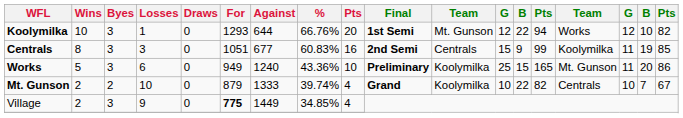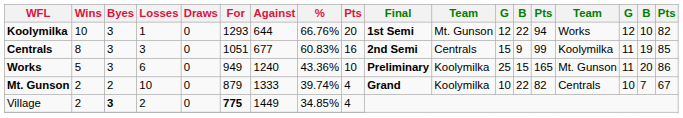 <table class="wikitable">
 <tr>
 <th style="color:crimson">WFL</th>
 <th style="color:crimson">Wins</th>
 <th style="color:crimson">Byes</th>
 <th style="color:crimson">Losses</th>
 <th style="color:crimson">Draws</th>
 <th style="color:crimson">For</th>
 <th style="color:crimson">Against</th>
 <th style="color:crimson">%</th>
 <th style="color:crimson">Pts</th>
 <th style="color:green">Final</th>
 <th style="color:green">Team</th>
 <th style="color:green">G</th>
 <th style="color:green">B</th>
 <th style="color:green">Pts</th>
 <th style="color:green">Team</th>
 <th style="color:green">G</th>
 <th style="color:green">B</th>
 <th style="color:green">Pts</th>
 </tr>
 <tr>
 <td><strong>	Koolymilka	</strong></td>
 <td>10</td>
 <td>3</td>
 <td>1</td>
 <td>0</td>
 <td>1293</td>
 <td>644</td>
 <td>66.76%</td>
 <td>20</td>
 <td><strong>1st Semi</strong></td>
 <td>Mt. Gunson</td>
 <td>12</td>
 <td>22</td>
 <td>94</td>
 <td>Works</td>
 <td>12</td>
 <td>10</td>
 <td>82</td>
 </tr>
 <tr>
 <td><strong>	Centrals	</strong></td>
 <td>8</td>
 <td>3</td>
 <td>3</td>
 <td>0</td>
 <td>1051</td>
 <td>677</td>
 <td>60.83%</td>
 <td>16</td>
 <td><strong>2nd Semi</strong></td>
 <td>Centrals</td>
 <td>15</td>
 <td>9</td>
 <td>99</td>
 <td>Koolymilka</td>
 <td>11</td>
 <td>19</td>
 <td>85</td>
 </tr>
 <tr>
 <td><strong>	Works	</strong></td>
 <td>5</td>
 <td>3</td>
 <td>6</td>
 <td>0</td>
 <td>949</td>
 <td>1240</td>
 <td>43.36%</td>
 <td>10</td>
 <td><strong>Preliminary</strong></td>
 <td>Koolymilka</td>
 <td>25</td>
 <td>15</td>
 <td>165</td>
 <td>Mt. Gunson</td>
 <td>11</td>
 <td>20</td>
 <td>86</td>
 </tr>
 <tr>
 <td><strong>	Mt. Gunson	</strong></td>
 <td>2</td>
 <td>2</td>
 <td>10</td>
 <td>0</td>
 <td>879</td>
 <td>1333</td>
 <td>39.74%</td>
 <td>4</td>
 <td><strong>Grand</strong></td>
 <td>Koolymilka</td>
 <td>10</td>
 <td>22</td>
 <td>82</td>
 <td>Centrals</td>
 <td>10</td>
 <td>7</td>
 <td>67</td>
 </tr>
 <tr>
 <td>Village</td>
 <td>2</td>
-<td>3</td>
-<td>9</td>
+<td><strong>3</strong></td>
+<td>2</td>
 <td>0</td>
 <td><strong>775</strong></td>
 <td>1449</td>
 <td>34.85%</td>
 <td>4</td>
 </tr>
 <tr>
 </tr>
 </table>
